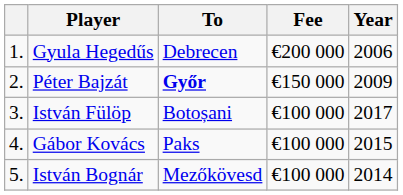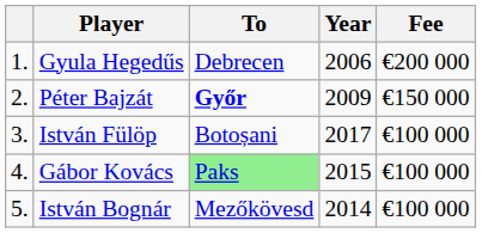 <table border="0" class="wikitable">
 <tr>
 <th></th>
 <th>Player</th>
 <th>To</th>
+<th>Year</th>
 <th>Fee</th>
-<th>Year</th>
 </tr>
 <tr>
 <td>1.</td>
 <td> <a href='#'>Gyula Hegedűs</a></td>
 <td> <a href='#'>Debrecen</a></td>
+<td>2006</td>
 <td>€200 000</td>
-<td>2006</td>
 </tr>
 <tr>
 <td>2.</td>
 <td> <a href='#'>Péter Bajzát</a></td>
 <td><strong> <a href='#'>Győr</a></strong></td>
+<td>2009</td>
 <td>€150 000</td>
-<td>2009</td>
 </tr>
 <tr>
 <td>3.</td>
 <td> <a href='#'>István Fülöp</a></td>
 <td> <a href='#'>Botoșani</a></td>
+<td>2017</td>
 <td>€100 000</td>
-<td>2017</td>
 </tr>
 <tr>
 <td>4.</td>
 <td> <a href='#'>Gábor Kovács</a></td>
-<td> <a href='#'>Paks</a></td>
+<td style="background: lightgreen;"> <a href='#'>Paks</a></td>
+<td>2015</td>
 <td>€100 000</td>
-<td>2015</td>
 </tr>
 <tr>
 <td>5.</td>
 <td> <a href='#'>István Bognár</a></td>
 <td> <a href='#'>Mezőkövesd</a></td>
+<td>2014</td>
 <td>€100 000</td>
-<td>2014</td>
 </tr>
 </table>
